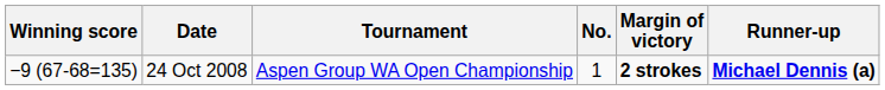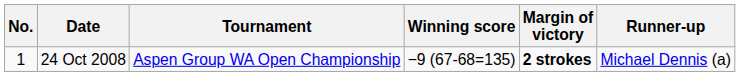 <table class="wikitable" style="font-size:95%;">
 <tr>
-<th>Winning score</th>
+<th>No.</th>
 <th>Date</th>
 <th>Tournament</th>
-<th>No.</th>
+<th>Winning score</th>
 <th>Margin of<br>victory</th>
 <th>Runner-up</th>
 </tr>
 <tr>
-<td>−9 (67-68=135)</td>
+<td align=center>1</td>
 <td align=right>24 Oct 2008</td>
 <td><a href='#'>Aspen Group WA Open Championship</a></td>
-<td align=center>1</td>
+<td>−9 (67-68=135)</td>
 <td><strong>2 strokes</strong></td>
-<td><strong> <a href='#'>Michael Dennis</a> (a)</strong></td>
+<td> <a href='#'>Michael Dennis</a> (a)</td>
 </tr>
 </table>
